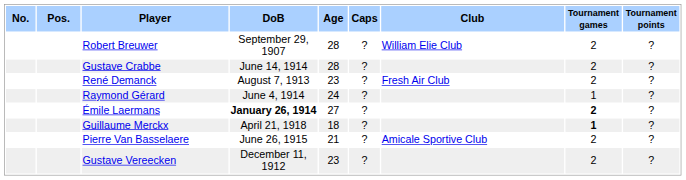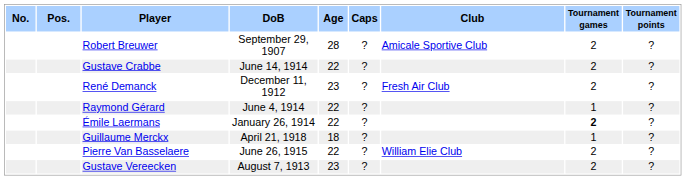 <table border="0"  style="width:80%; border:1px solid #999; background:#fff; text-align:center;">
 <tr style="text-align:center; background:#aad0ff;">
 <th width=4%>No.</th>
 <th width=6%>Pos.</th>
 <th width=20%>Player</th>
 <th width=12%>DoB</th>
 <th width=4%>Age</th>
 <th width=4%>Caps</th>
 <th width=25%>Club</th>
 <th width=6%><small>Tournament<br>games</small></th>
 <th width=6%><small>Tournament<br>points</small></th>
 </tr>
 <tr>
 <td></td>
 <td></td>
 <td align="left"><a href='#'>Robert Breuwer</a></td>
 <td>September 29, 1907</td>
 <td>28</td>
 <td>?</td>
-<td align="left"> <a href='#'>William Elie Club</a></td>
+<td align="left"> <a href='#'>Amicale Sportive Club</a></td>
 <td>2</td>
 <td>?</td>
 </tr>
 <tr style="background:#efefef;">
 <td></td>
 <td></td>
 <td align="left"><a href='#'>Gustave Crabbe</a></td>
 <td>June 14, 1914</td>
-<td>28</td>
+<td>22</td>
 <td>?</td>
 <td align="left"></td>
 <td>2</td>
 <td>?</td>
 </tr>
 <tr>
 <td></td>
 <td></td>
 <td align="left"><a href='#'>René Demanck</a></td>
-<td>August 7, 1913</td>
+<td>December 11, 1912</td>
 <td>23</td>
 <td>?</td>
 <td align="left"> <a href='#'>Fresh Air Club</a></td>
 <td>2</td>
 <td>?</td>
 </tr>
 <tr style="background:#efefef;">
 <td></td>
 <td></td>
 <td align="left"><a href='#'>Raymond Gérard</a></td>
 <td>June 4, 1914</td>
-<td>24</td>
+<td>22</td>
 <td>?</td>
 <td align="left"></td>
 <td>1</td>
 <td>?</td>
 </tr>
 <tr>
 <td></td>
 <td></td>
 <td align="left"><a href='#'>Émile Laermans</a></td>
-<td><strong>January 26, 1914</strong></td>
-<td>27</td>
+<td>January 26, 1914</td>
+<td>22</td>
 <td>?</td>
 <td align="left"></td>
 <td><strong>2</strong></td>
 <td>?</td>
 </tr>
 <tr style="background:#efefef;">
 <td></td>
 <td></td>
 <td align="left"><a href='#'>Guillaume Merckx</a></td>
 <td>April 21, 1918</td>
 <td>18</td>
 <td>?</td>
 <td align="left"></td>
-<td><strong>1</strong></td>
+<td>1</td>
 <td>?</td>
 </tr>
 <tr>
 <td></td>
 <td></td>
 <td align="left"><a href='#'>Pierre Van Basselaere</a></td>
 <td>June 26, 1915</td>
-<td>21</td>
+<td>22</td>
 <td>?</td>
-<td align="left"> <a href='#'>Amicale Sportive Club</a></td>
+<td align="left"> <a href='#'>William Elie Club</a></td>
 <td>2</td>
 <td>?</td>
 </tr>
 <tr style="background:#efefef;">
 <td></td>
 <td></td>
 <td align="left"><a href='#'>Gustave Vereecken</a></td>
-<td>December 11, 1912</td>
+<td>August 7, 1913</td>
 <td>23</td>
 <td>?</td>
 <td align="left"></td>
 <td>2</td>
 <td>?</td>
 </tr>
 </table>
